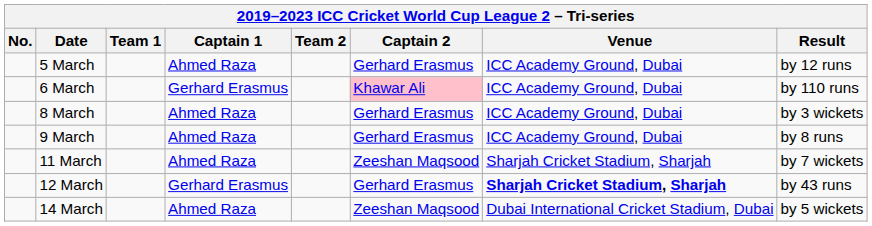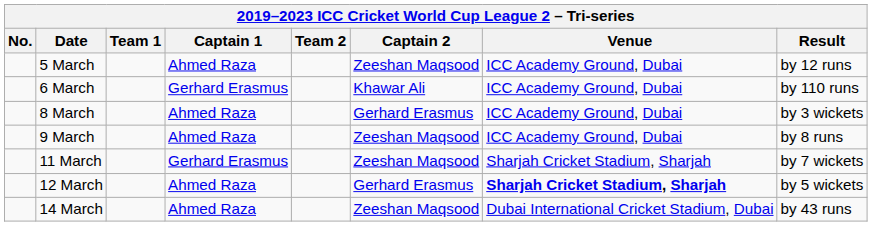 <table class="wikitable">
 <tr>
 <th colspan="9"><a href='#'>2019–2023 ICC Cricket World Cup League 2</a> – Tri-series</th>
 </tr>
 <tr>
 <th>No.</th>
 <th>Date</th>
 <th>Team 1</th>
 <th>Captain 1</th>
 <th>Team 2</th>
 <th>Captain 2</th>
 <th>Venue</th>
 <th>Result</th>
 </tr>
 <tr>
 <td></td>
 <td>5 March</td>
 <td></td>
 <td><a href='#'>Ahmed Raza</a></td>
 <td></td>
-<td><a href='#'>Gerhard Erasmus</a></td>
+<td><a href='#'>Zeeshan Maqsood</a></td>
 <td><a href='#'>ICC Academy Ground</a>, <a href='#'>Dubai</a></td>
 <td> by 12 runs</td>
 </tr>
 <tr>
 <td></td>
 <td>6 March</td>
 <td></td>
 <td><a href='#'>Gerhard Erasmus</a></td>
 <td></td>
-<td style="background: pink;"><a href='#'>Khawar Ali</a></td>
+<td><a href='#'>Khawar Ali</a></td>
 <td><a href='#'>ICC Academy Ground</a>, <a href='#'>Dubai</a></td>
 <td> by 110 runs</td>
 </tr>
 <tr>
 <td></td>
 <td>8 March</td>
 <td></td>
 <td><a href='#'>Ahmed Raza</a></td>
 <td></td>
 <td><a href='#'>Gerhard Erasmus</a></td>
 <td><a href='#'>ICC Academy Ground</a>, <a href='#'>Dubai</a></td>
 <td> by 3 wickets</td>
 </tr>
 <tr>
 <td></td>
 <td>9 March</td>
 <td></td>
 <td><a href='#'>Ahmed Raza</a></td>
 <td></td>
-<td><a href='#'>Gerhard Erasmus</a></td>
+<td><a href='#'>Zeeshan Maqsood</a></td>
 <td><a href='#'>ICC Academy Ground</a>, <a href='#'>Dubai</a></td>
 <td> by 8 runs</td>
 </tr>
 <tr>
 <td></td>
 <td>11 March</td>
 <td></td>
-<td><a href='#'>Ahmed Raza</a></td>
+<td><a href='#'>Gerhard Erasmus</a></td>
 <td></td>
 <td><a href='#'>Zeeshan Maqsood</a></td>
 <td><a href='#'>Sharjah Cricket Stadium</a>, <a href='#'>Sharjah</a></td>
 <td> by 7 wickets</td>
 </tr>
 <tr>
 <td></td>
 <td>12 March</td>
 <td></td>
-<td><a href='#'>Gerhard Erasmus</a></td>
+<td><a href='#'>Ahmed Raza</a></td>
 <td></td>
 <td><a href='#'>Gerhard Erasmus</a></td>
 <td><strong><a href='#'>Sharjah Cricket Stadium</a>, <a href='#'>Sharjah</a></strong></td>
-<td> by 43 runs</td>
+<td> by 5 wickets</td>
 </tr>
 <tr>
 <td></td>
 <td>14 March</td>
 <td></td>
 <td><a href='#'>Ahmed Raza</a></td>
 <td></td>
 <td><a href='#'>Zeeshan Maqsood</a></td>
 <td><a href='#'>Dubai International Cricket Stadium</a>, <a href='#'>Dubai</a></td>
-<td> by 5 wickets</td>
+<td> by 43 runs</td>
 </tr>
 </table>
